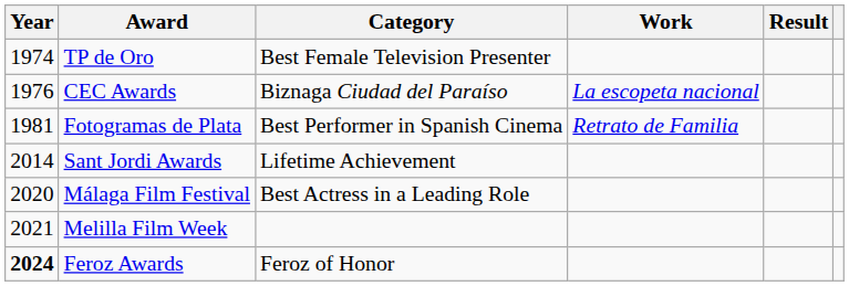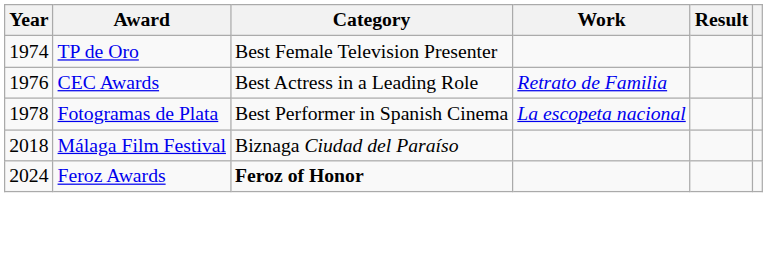 <table class = "wikitable sortable">
 <tr>
 <th>Year</th>
 <th>Award</th>
 <th>Category</th>
 <th>Work</th>
 <th>Result</th>
 <th class="unsortable"></th>
 </tr>
 <tr>
 <td>1974</td>
 <td><a href='#'>TP de Oro</a></td>
 <td>Best Female Television Presenter</td>
 <td><em></em></td>
 <td></td>
 <td></td>
 </tr>
 <tr>
 <td>1976</td>
 <td><a href='#'>CEC Awards</a></td>
-<td>Biznaga <em>Ciudad del Paraíso</em></td>
+<td>Best Actress in a Leading Role</td>
+<td><em><a href='#'>Retrato de Familia</a></em></td>
+<td></td>
+<td></td>
+</tr>
+<tr>
+<td>1978</td>
+<td><a href='#'>Fotogramas de Plata</a></td>
+<td>Best Performer in Spanish Cinema</td>
 <td><em><a href='#'>La escopeta nacional</a></em></td>
 <td></td>
 <td></td>
 </tr>
 <tr>
-<td>1981</td>
-<td><a href='#'>Fotogramas de Plata</a></td>
-<td>Best Performer in Spanish Cinema</td>
-<td><em><a href='#'>Retrato de Familia</a></em></td>
-<td></td>
-<td></td>
-</tr>
-<tr>
-<td>2014</td>
-<td><a href='#'>Sant Jordi Awards</a></td>
-<td>Lifetime Achievement</td>
+<td>2018</td>
+<td><a href='#'>Málaga Film Festival</a></td>
+<td>Biznaga <em>Ciudad del Paraíso</em></td>
 <td></td>
 <td></td>
 <td></td>
 </tr>
 <tr>
-<td>2020</td>
-<td><a href='#'>Málaga Film Festival</a></td>
-<td>Best Actress in a Leading Role</td>
-<td></td>
-<td></td>
-<td></td>
-</tr>
-<tr>
-<td>2021</td>
-<td><a href='#'>Melilla Film Week</a></td>
-<td></td>
-<td></td>
-<td></td>
-<td></td>
-</tr>
-<tr>
-<td><strong>2024</strong></td>
+<td>2024</td>
 <td><a href='#'>Feroz Awards</a></td>
-<td>Feroz of Honor</td>
+<td><strong>Feroz of Honor</strong></td>
 <td></td>
 <td></td>
 <td></td>
 </tr>
 </table>
